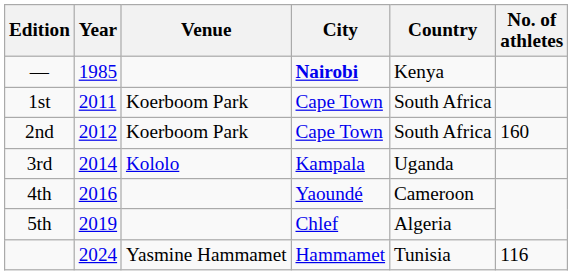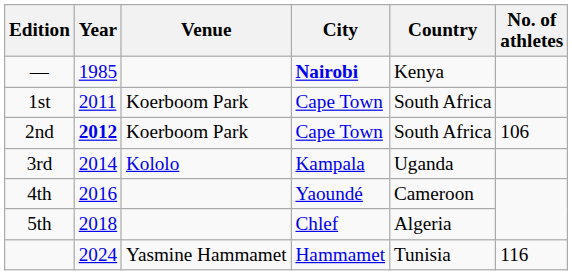 <table class="wikitable">
 <tr>
 <th>Edition</th>
 <th>Year</th>
 <th>Venue</th>
 <th>City</th>
 <th>Country</th>
 <th>No. of<br>athletes</th>
 </tr>
 <tr>
 <td align=center>—</td>
 <td><a href='#'>1985</a></td>
 <td></td>
 <td><strong><a href='#'>Nairobi</a></strong></td>
 <td>Kenya</td>
 <td></td>
 </tr>
 <tr>
 <td align=center>1st</td>
 <td><a href='#'>2011</a></td>
 <td>Koerboom Park</td>
 <td><a href='#'>Cape Town</a></td>
 <td>South Africa</td>
 <td></td>
 </tr>
 <tr>
 <td align=center>2nd</td>
-<td><a href='#'>2012</a></td>
+<td><strong><a href='#'>2012</a></strong></td>
 <td>Koerboom Park</td>
 <td><a href='#'>Cape Town</a></td>
 <td>South Africa</td>
-<td>160</td>
+<td>106</td>
 </tr>
 <tr>
 <td align=center>3rd</td>
 <td><a href='#'>2014</a></td>
 <td><a href='#'>Kololo</a></td>
 <td><a href='#'>Kampala</a></td>
 <td>Uganda</td>
 <td></td>
 </tr>
 <tr>
 <td align=center>4th</td>
 <td><a href='#'>2016</a></td>
 <td></td>
 <td><a href='#'>Yaoundé</a></td>
 <td>Cameroon</td>
 </tr>
 <tr>
 <td align=center>5th</td>
-<td><a href='#'>2019</a></td>
+<td><a href='#'>2018</a></td>
 <td></td>
 <td><a href='#'>Chlef</a></td>
 <td>Algeria</td>
 </tr>
 <tr>
 <td align=center></td>
 <td><a href='#'>2024</a></td>
 <td>Yasmine Hammamet</td>
 <td><a href='#'>Hammamet</a></td>
 <td>Tunisia</td>
 <td>116</td>
 </tr>
 </table>
